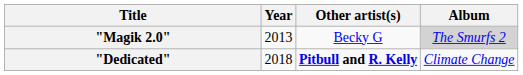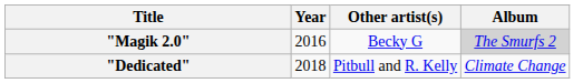 <table class="wikitable plainrowheaders" style="text-align:center;">
 <tr>
 <th scope="col" style="width:18em;">Title</th>
 <th scope="col">Year</th>
 <th scope="col">Other artist(s)</th>
 <th scope="col">Album</th>
 </tr>
 <tr>
 <th scope="row">"Magik 2.0"</th>
-<td>2013</td>
+<td>2016</td>
 <td><a href='#'>Becky G</a></td>
 <td style="background: lightgrey;"><em><a href='#'>The Smurfs 2</a></em></td>
 </tr>
 <tr>
 <th scope="row">"Dedicated"</th>
 <td>2018</td>
-<td><strong><a href='#'>Pitbull</a> and <a href='#'>R. Kelly</a></strong></td>
+<td><a href='#'>Pitbull</a> and <a href='#'>R. Kelly</a></td>
 <td><em><a href='#'>Climate Change</a></em></td>
 </tr>
 </table>
